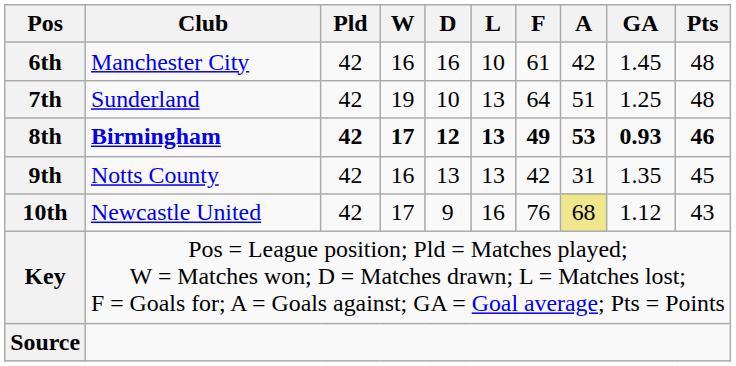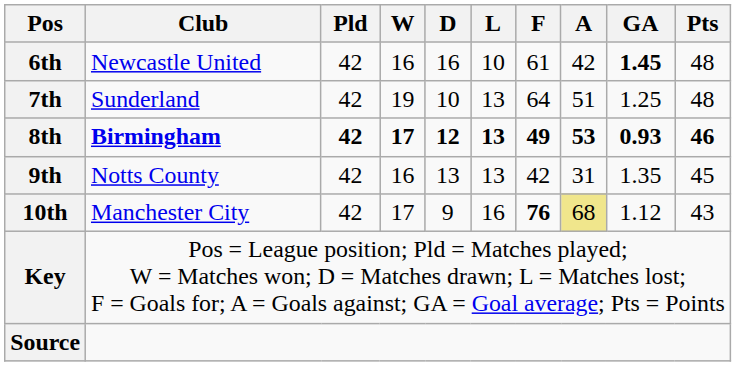 <table class="wikitable" style="text-align:center">
 <tr>
 <th scope="col">Pos</th>
 <th scope="col">Club</th>
 <th scope="col">Pld</th>
 <th scope="col">W</th>
 <th scope="col">D</th>
 <th scope="col">L</th>
 <th scope="col">F</th>
 <th scope="col">A</th>
 <th scope="col">GA</th>
 <th scope="col">Pts</th>
 </tr>
 <tr>
 <th scope="row">6th</th>
-<td align="left"><a href='#'>Manchester City</a></td>
+<td align="left"><a href='#'>Newcastle United</a></td>
 <td>42</td>
 <td>16</td>
 <td>16</td>
 <td>10</td>
 <td>61</td>
 <td>42</td>
-<td>1.45</td>
+<td><strong>1.45</strong></td>
 <td>48</td>
 </tr>
 <tr>
 <th scope="row">7th</th>
 <td align="left"><a href='#'>Sunderland</a></td>
 <td>42</td>
 <td>19</td>
 <td>10</td>
 <td>13</td>
 <td>64</td>
 <td>51</td>
 <td>1.25</td>
 <td>48</td>
 </tr>
 <tr style="font-weight:bold">
 <th scope="row">8th</th>
 <td align="left"><a href='#'>Birmingham</a></td>
 <td>42</td>
 <td>17</td>
 <td>12</td>
 <td>13</td>
 <td>49</td>
 <td>53</td>
 <td>0.93</td>
 <td>46</td>
 </tr>
 <tr>
 <th scope="row">9th</th>
 <td align="left"><a href='#'>Notts County</a></td>
 <td>42</td>
 <td>16</td>
 <td>13</td>
 <td>13</td>
 <td>42</td>
 <td>31</td>
 <td>1.35</td>
 <td>45</td>
 </tr>
 <tr>
 <th scope="row">10th</th>
-<td align="left"><a href='#'>Newcastle United</a></td>
+<td align="left"><a href='#'>Manchester City</a></td>
 <td>42</td>
 <td>17</td>
 <td>9</td>
 <td>16</td>
-<td>76</td>
+<td><strong>76</strong></td>
 <td style="background: khaki;">68</td>
 <td>1.12</td>
 <td>43</td>
 </tr>
 <tr>
 <th scope="row">Key</th>
 <td colspan="9">Pos = League position; Pld = Matches played;<br>W = Matches won; D = Matches drawn; L = Matches lost;<br>F = Goals for; A = Goals against; GA = <a href='#'>Goal average</a>; Pts = Points</td>
 </tr>
 <tr>
 <th scope="row">Source</th>
 <td colspan="9"></td>
 </tr>
 </table>
